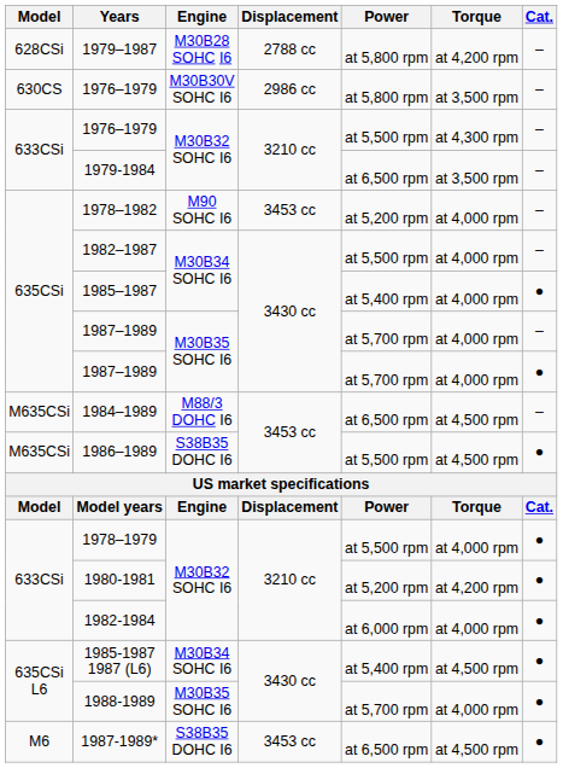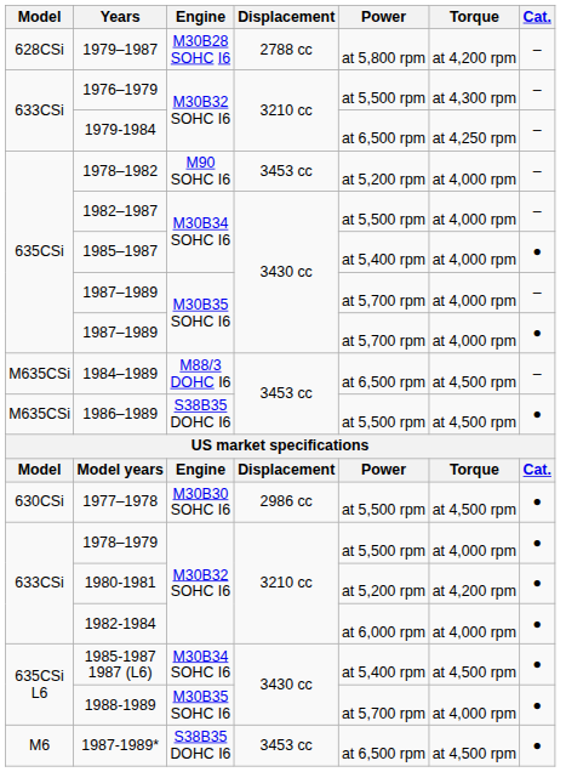 <table class="wikitable" style="text-align:center;vertical-align:middle">
 <tr>
 <th>Model</th>
 <th>Years</th>
 <th>Engine</th>
 <th>Displacement</th>
 <th>Power</th>
 <th>Torque</th>
 <th><a href='#'>Cat.</a></th>
 </tr>
 <tr>
 <td>628CSi</td>
 <td>1979–1987</td>
 <td><a href='#'>M30B28</a><br><a href='#'>SOHC</a> <a href='#'>I6</a></td>
 <td>2788 cc</td>
 <td> <br> at 5,800 rpm</td>
 <td> <br> at 4,200 rpm</td>
 <td>–</td>
 </tr>
 <tr>
-<td>630CS</td>
-<td>1976–1979</td>
-<td><a href='#'>M30B30V</a><br>SOHC I6</td>
-<td>2986 cc</td>
-<td> <br> at 5,800 rpm</td>
-<td> <br> at 3,500 rpm</td>
-<td>–</td>
-</tr>
-<tr>
 <td rowspan="2">633CSi</td>
 <td>1976–1979</td>
 <td rowspan="2"><a href='#'>M30B32</a><br>SOHC I6</td>
 <td rowspan="2">3210 cc</td>
 <td> <br> at 5,500 rpm</td>
 <td> <br> at 4,300 rpm</td>
 <td>–</td>
 </tr>
 <tr>
 <td>1979-1984</td>
 <td> <br> at 6,500 rpm</td>
-<td> <br> at 3,500 rpm</td>
+<td> <br> at 4,250 rpm</td>
 <td>–</td>
 </tr>
 <tr>
 <td rowspan="5">635CSi</td>
 <td>1978–1982</td>
 <td><a href='#'>M90</a><br>SOHC I6</td>
 <td>3453 cc</td>
 <td> <br> at 5,200 rpm</td>
 <td> <br> at 4,000 rpm</td>
 <td>–</td>
 </tr>
 <tr>
 <td>1982–1987</td>
 <td rowspan="2"><a href='#'>M30B34</a><br>SOHC I6</td>
 <td rowspan="4">3430 cc</td>
 <td> <br> at 5,500 rpm</td>
 <td> <br> at 4,000 rpm</td>
 <td>–</td>
 </tr>
 <tr>
 <td>1985–1987</td>
 <td> <br> at 5,400 rpm</td>
 <td> <br> at 4,000 rpm</td>
 <td>●</td>
 </tr>
 <tr>
 <td>1987–1989</td>
 <td rowspan="2"><a href='#'>M30B35</a><br>SOHC I6</td>
 <td> <br> at 5,700 rpm</td>
 <td> <br> at 4,000 rpm</td>
 <td>–</td>
 </tr>
 <tr>
 <td>1987–1989</td>
 <td> <br> at 5,700 rpm</td>
 <td> <br> at 4,000 rpm</td>
 <td>●</td>
 </tr>
 <tr>
 <td>M635CSi</td>
 <td>1984–1989</td>
 <td><a href='#'>M88/3</a><br><a href='#'>DOHC</a> I6</td>
 <td rowspan="2">3453 cc</td>
 <td> <br> at 6,500 rpm</td>
 <td> <br> at 4,500 rpm</td>
 <td>–</td>
 </tr>
 <tr>
 <td>M635CSi</td>
 <td>1986–1989</td>
 <td><a href='#'>S38B35</a><br>DOHC I6</td>
 <td> <br> at 5,500 rpm</td>
 <td> <br> at 4,500 rpm</td>
 <td>●</td>
 </tr>
 <tr>
 <th colspan="7">US market specifications</th>
 </tr>
 <tr>
 <th>Model</th>
 <th>Model years</th>
 <th>Engine</th>
 <th>Displacement</th>
 <th>Power</th>
 <th>Torque</th>
 <th><a href='#'>Cat.</a></th>
 </tr>
 <tr>
+<td>630CSi</td>
+<td>1977–1978</td>
+<td><a href='#'>M30B30</a><br>SOHC I6</td>
+<td>2986 cc</td>
+<td> <br> at 5,500 rpm</td>
+<td> <br> at 4,500 rpm</td>
+<td>●</td>
+</tr>
+<tr>
 <td rowspan="3">633CSi</td>
 <td>1978–1979</td>
 <td rowspan="3"><a href='#'>M30B32</a><br>SOHC I6</td>
 <td rowspan="3">3210 cc</td>
 <td> <br> at 5,500 rpm</td>
 <td> <br> at 4,000 rpm</td>
 <td>●</td>
 </tr>
 <tr>
 <td>1980-1981</td>
 <td> <br> at 5,200 rpm</td>
 <td> <br> at 4,200 rpm</td>
 <td>●</td>
 </tr>
 <tr>
 <td>1982-1984</td>
 <td> <br> at 6,000 rpm</td>
 <td> <br> at 4,000 rpm</td>
 <td>●</td>
 </tr>
 <tr>
 <td rowspan="2">635CSi<br>L6</td>
 <td>1985-1987<br>1987 (L6)</td>
 <td><a href='#'>M30B34</a><br>SOHC I6</td>
 <td rowspan="2">3430 cc</td>
 <td> <br> at 5,400 rpm</td>
 <td> <br> at 4,500 rpm</td>
 <td>●</td>
 </tr>
 <tr>
 <td>1988-1989</td>
 <td><a href='#'>M30B35</a><br>SOHC I6</td>
 <td> <br> at 5,700 rpm</td>
 <td> <br> at 4,000 rpm</td>
 <td>●</td>
 </tr>
 <tr>
 <td>M6</td>
 <td>1987-1989*</td>
 <td><a href='#'>S38B35</a><br>DOHC I6</td>
 <td>3453 cc</td>
 <td> <br> at 6,500 rpm</td>
 <td> <br> at 4,500 rpm</td>
 <td>●</td>
 </tr>
 </table>
